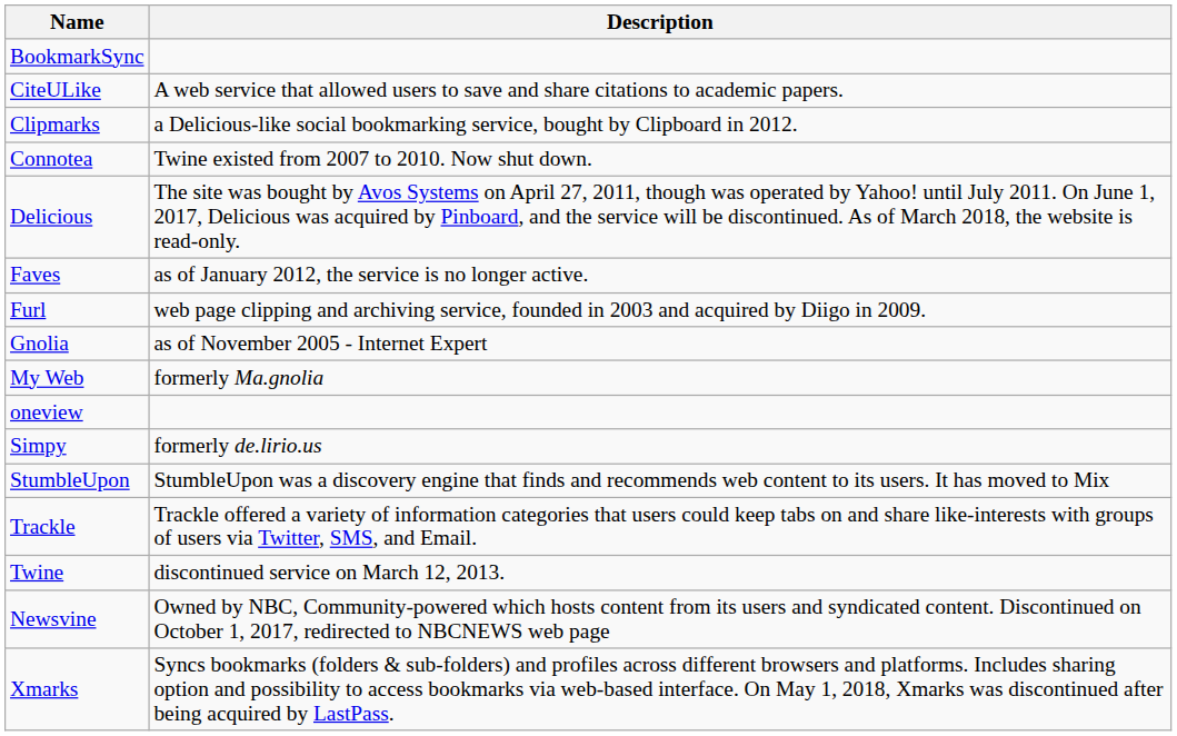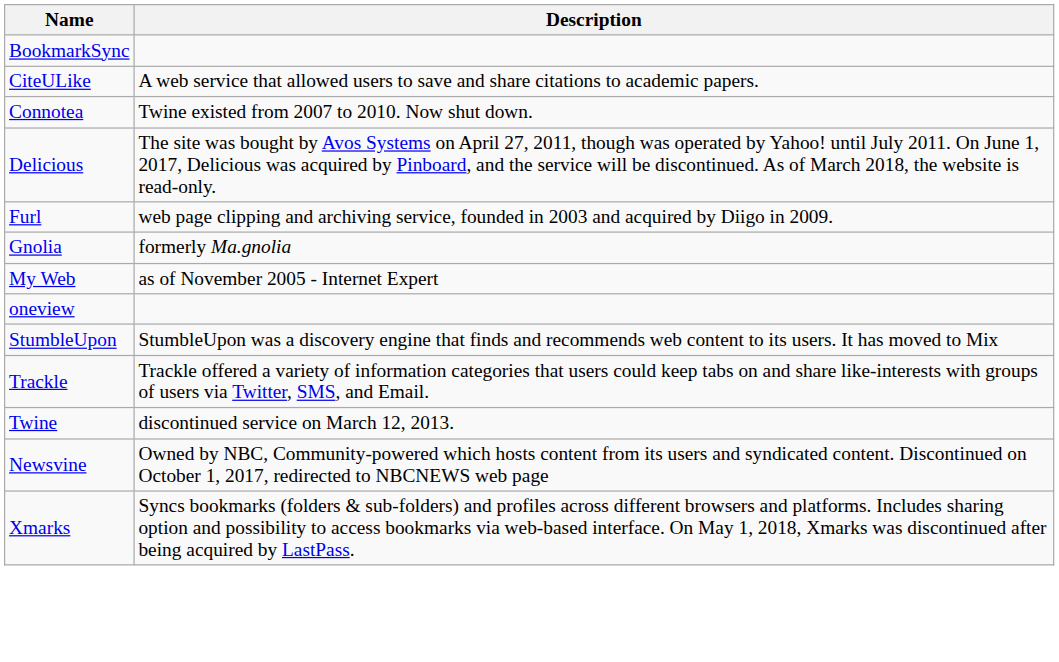 <table class="wikitable">
 <tr>
 <th>Name</th>
 <th>Description</th>
 </tr>
 <tr>
 <td><a href='#'>BookmarkSync</a></td>
 <td></td>
 </tr>
 <tr>
 <td><a href='#'>CiteULike</a></td>
 <td>A web service that allowed users to save and share citations to academic papers.</td>
 </tr>
 <tr>
-<td><a href='#'>Clipmarks</a></td>
-<td>a Delicious-like social bookmarking service, bought by Clipboard in 2012.</td>
-</tr>
-<tr>
 <td><a href='#'>Connotea</a></td>
 <td>Twine existed from 2007 to 2010. Now shut down.</td>
 </tr>
 <tr>
 <td><a href='#'>Delicious</a></td>
 <td>The site was bought by <a href='#'>Avos Systems</a> on April 27, 2011, though was operated by Yahoo! until July 2011. On June 1, 2017, Delicious was acquired by <a href='#'>Pinboard</a>, and the service will be discontinued. As of March 2018, the website is read-only.</td>
 </tr>
 <tr>
-<td><a href='#'>Faves</a></td>
-<td>as of January 2012, the service is no longer active.</td>
-</tr>
-<tr>
 <td><a href='#'>Furl</a></td>
 <td>web page clipping and archiving service, founded in 2003 and acquired by Diigo in 2009.</td>
 </tr>
 <tr>
 <td><a href='#'>Gnolia</a></td>
-<td>as of November 2005 - Internet Expert</td>
+<td>formerly <em>Ma.gnolia</em></td>
 </tr>
 <tr>
 <td><a href='#'>My Web</a></td>
-<td>formerly <em>Ma.gnolia</em></td>
+<td>as of November 2005 - Internet Expert</td>
 </tr>
 <tr>
 <td><a href='#'>oneview</a></td>
 <td></td>
-</tr>
-<tr>
-<td><a href='#'>Simpy</a></td>
-<td>formerly <em>de.lirio.us</em></td>
 </tr>
 <tr>
 <td><a href='#'>StumbleUpon</a></td>
 <td>StumbleUpon was a discovery engine that finds and recommends web content to its users. It has moved to Mix</td>
 </tr>
 <tr>
 <td><a href='#'>Trackle</a></td>
 <td>Trackle offered a variety of information categories that users could keep tabs on and share like-interests with groups of users via <a href='#'>Twitter</a>, <a href='#'>SMS</a>, and Email.</td>
 </tr>
 <tr>
 <td><a href='#'>Twine</a></td>
 <td>discontinued service on March 12, 2013.</td>
 </tr>
 <tr>
 <td><a href='#'>Newsvine</a></td>
 <td>Owned by NBC, Community-powered which hosts content from its users and syndicated content. Discontinued on October 1, 2017, redirected to NBCNEWS web page</td>
 </tr>
 <tr>
 <td><a href='#'>Xmarks</a></td>
 <td>Syncs bookmarks (folders & sub-folders) and profiles across different browsers and platforms. Includes sharing option and possibility to access bookmarks via web-based interface. On May 1, 2018, Xmarks was discontinued after being acquired by <a href='#'>LastPass</a>.</td>
 </tr>
 </table>
